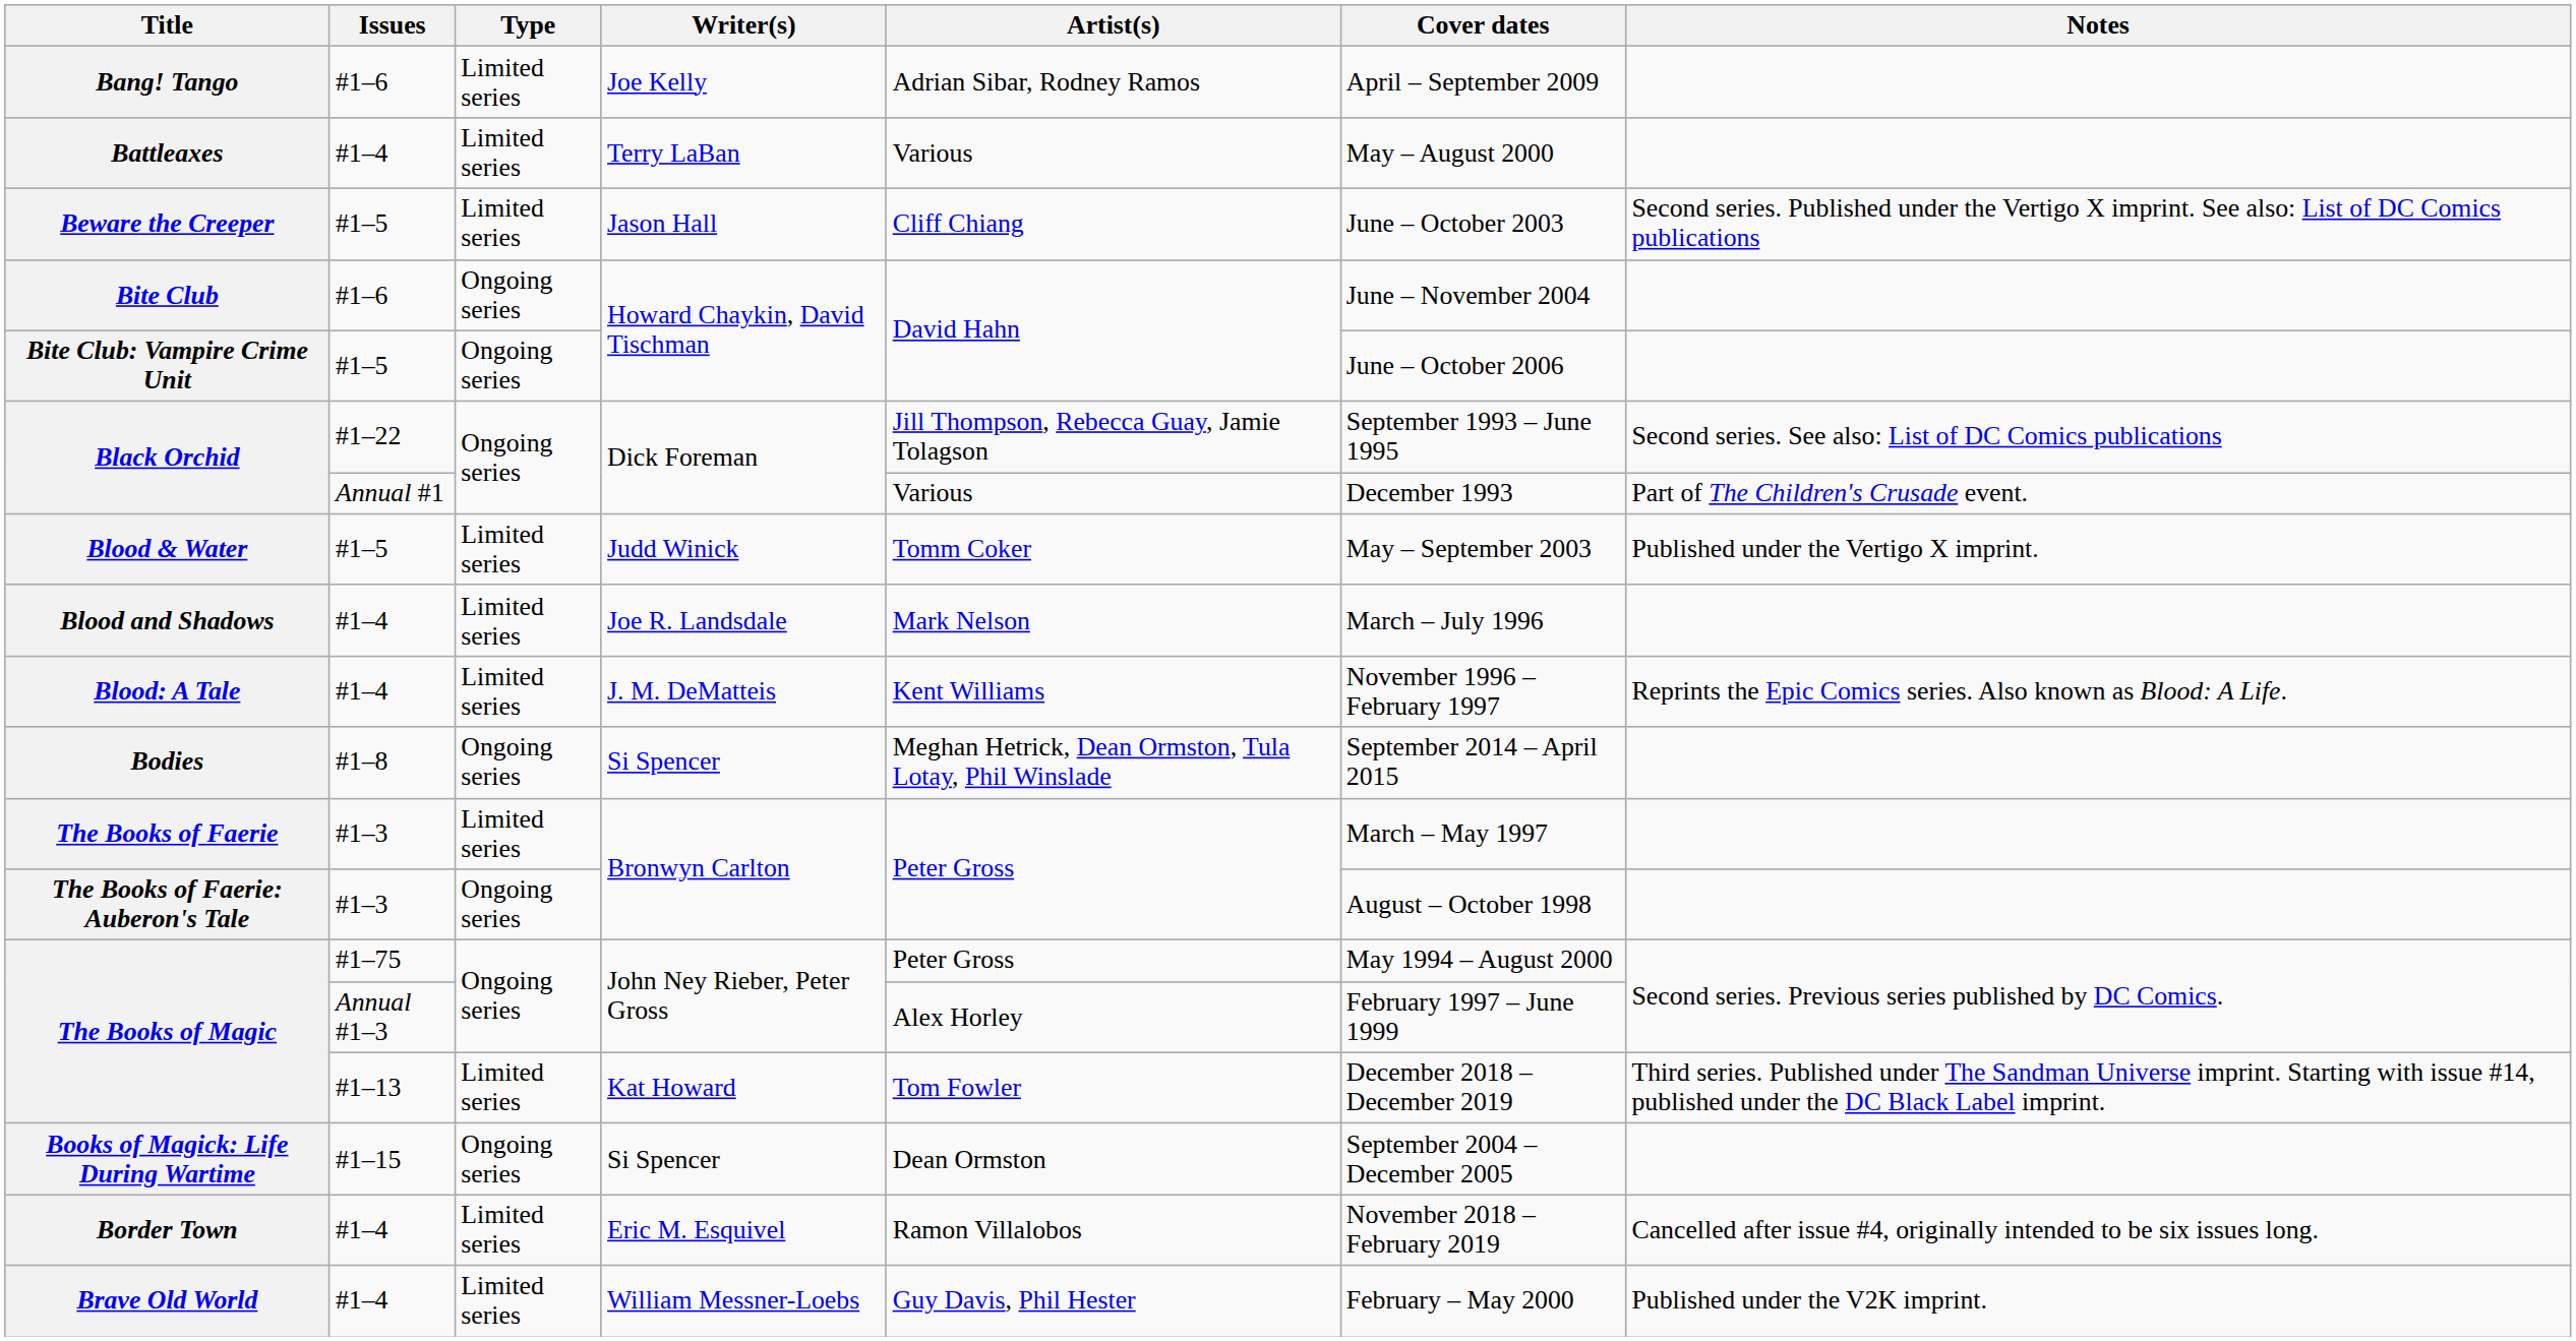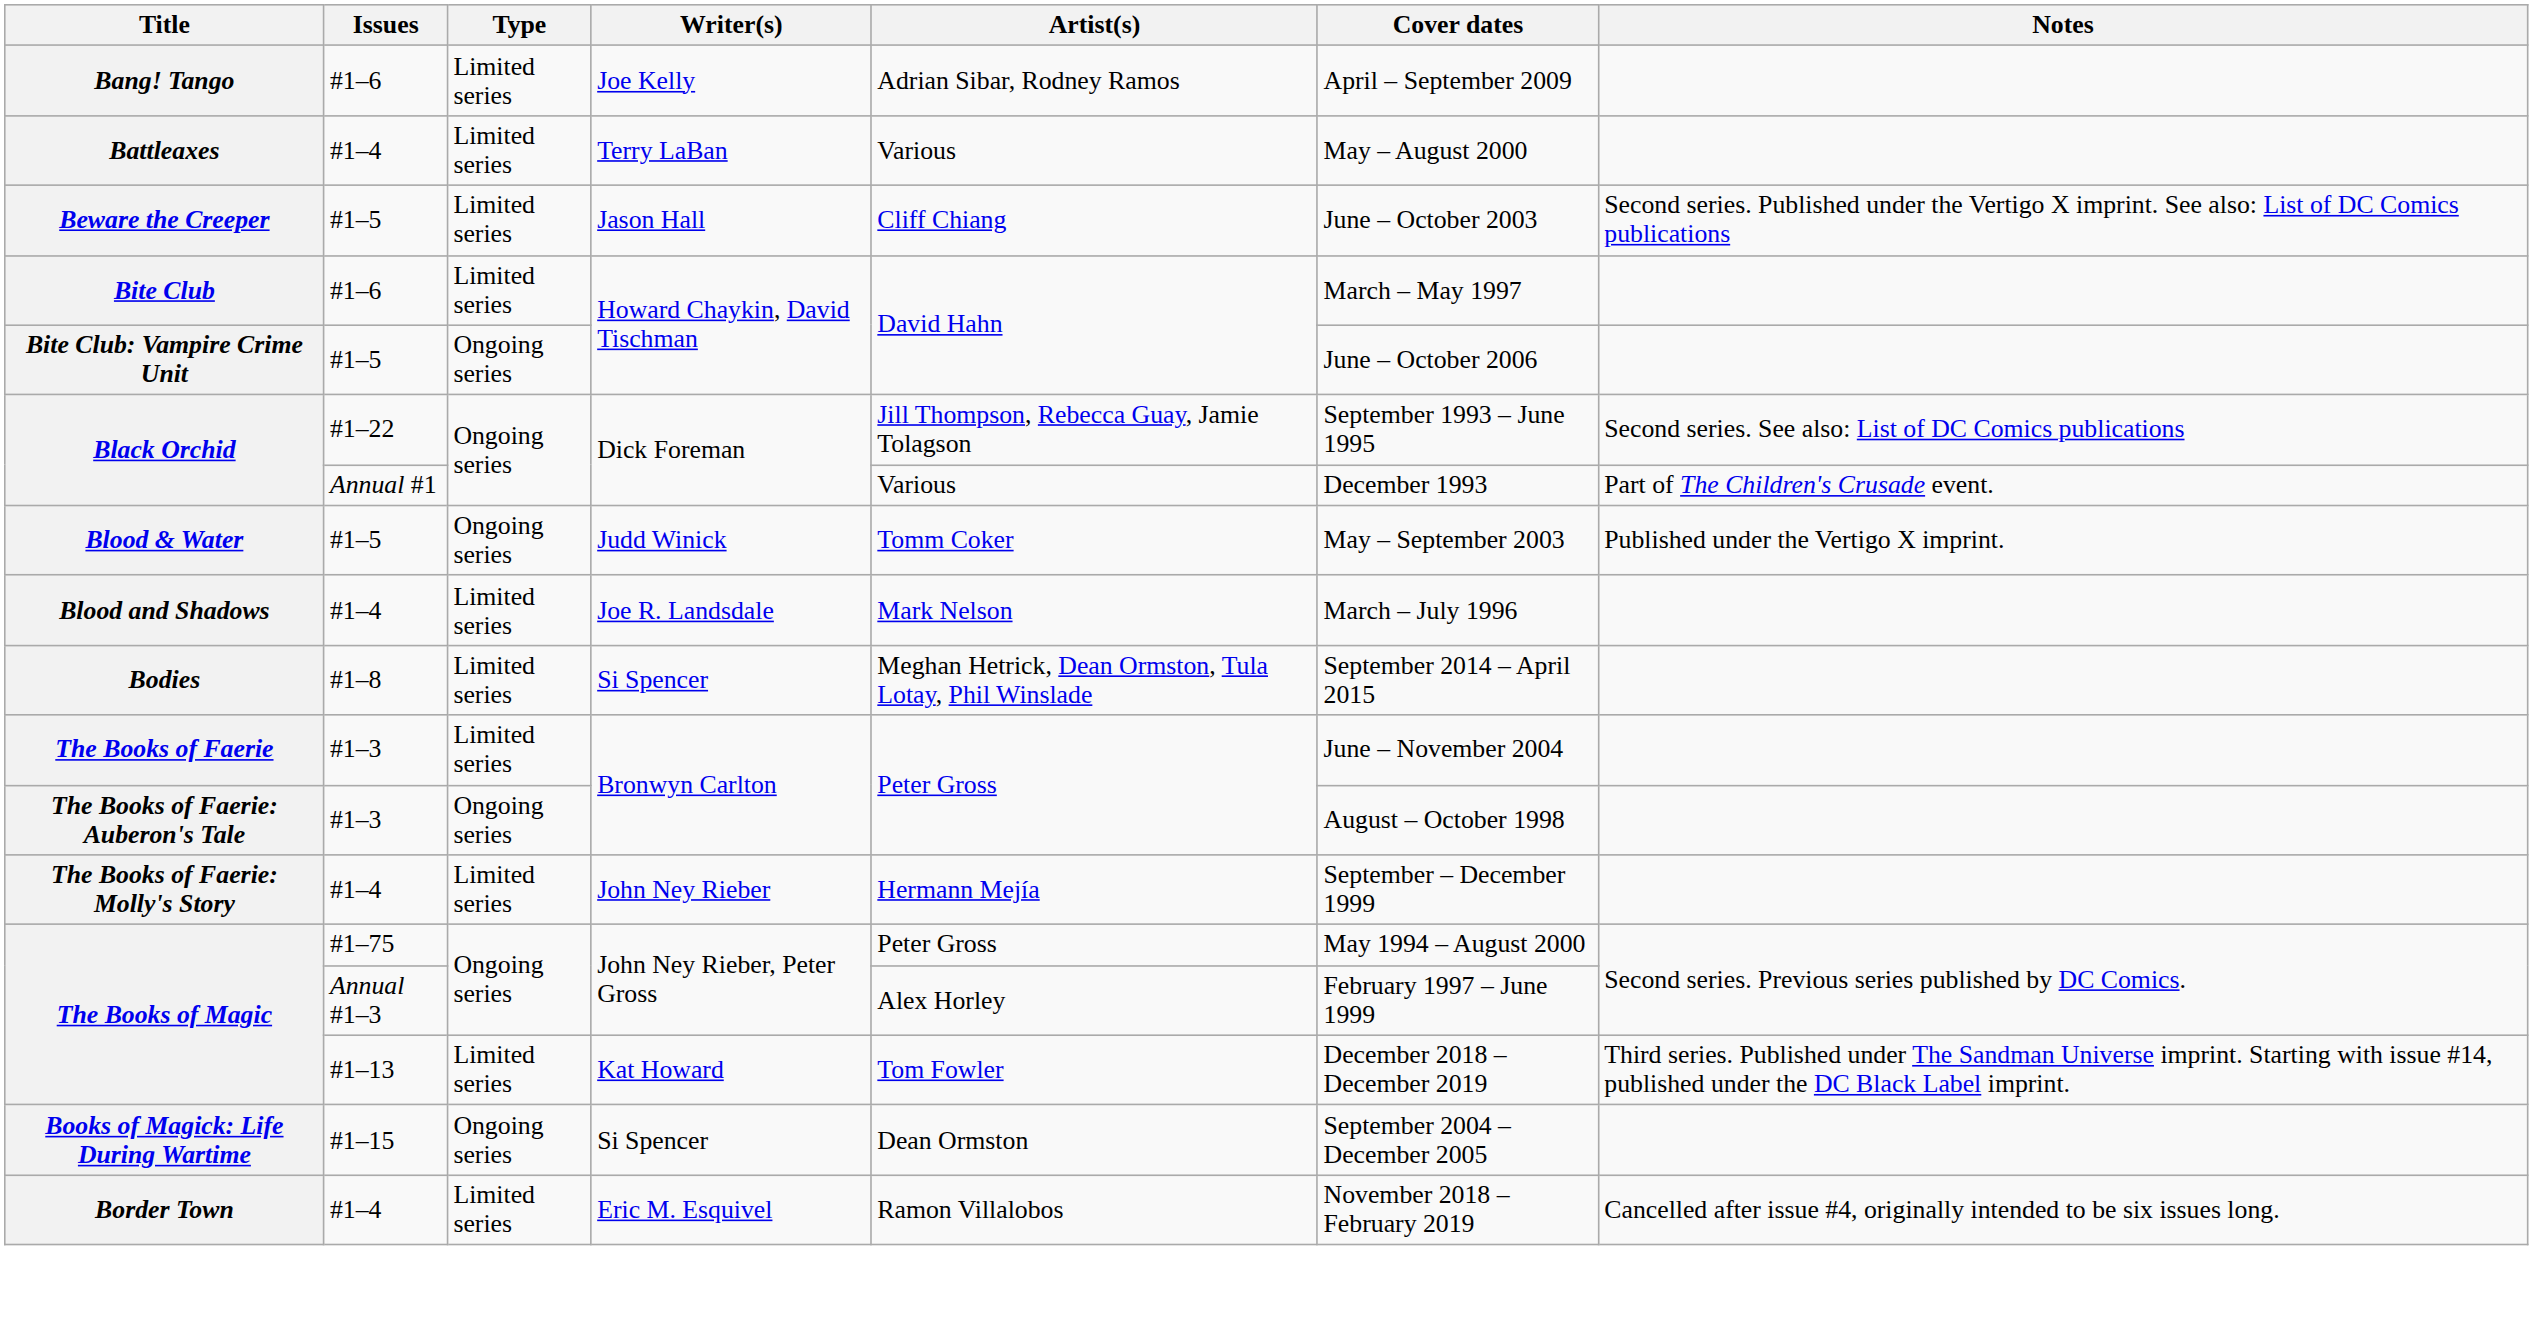 <table class="wikitable">
 <tr>
 <th>Title</th>
 <th>Issues</th>
 <th>Type</th>
 <th>Writer(s)</th>
 <th>Artist(s)</th>
 <th>Cover dates</th>
 <th>Notes</th>
 </tr>
 <tr>
 <th><em>Bang! Tango</em></th>
 <td>#1–6</td>
 <td>Limited series</td>
 <td><a href='#'>Joe Kelly</a></td>
 <td>Adrian Sibar, Rodney Ramos</td>
 <td>April – September 2009</td>
 <td></td>
 </tr>
 <tr>
 <th><em>Battleaxes</em></th>
 <td>#1–4</td>
 <td>Limited series</td>
 <td><a href='#'>Terry LaBan</a></td>
 <td>Various</td>
 <td>May – August 2000</td>
 <td></td>
 </tr>
 <tr>
 <th><em><a href='#'>Beware the Creeper</a></em></th>
 <td>#1–5</td>
 <td>Limited series</td>
 <td><a href='#'>Jason Hall</a></td>
 <td><a href='#'>Cliff Chiang</a></td>
 <td>June – October 2003</td>
 <td>Second series. Published under the Vertigo X imprint. See also: <a href='#'>List of DC Comics publications</a></td>
 </tr>
 <tr>
 <th><em><a href='#'>Bite Club</a></em></th>
 <td>#1–6</td>
-<td>Ongoing series</td>
+<td>Limited series</td>
 <td rowspan="2"><a href='#'>Howard Chaykin</a>, <a href='#'>David Tischman</a></td>
 <td rowspan="2"><a href='#'>David Hahn</a></td>
-<td>June – November 2004</td>
+<td>March – May 1997</td>
 <td></td>
 </tr>
 <tr>
 <th><em>Bite Club: Vampire Crime Unit</em></th>
 <td>#1–5</td>
 <td>Ongoing series</td>
 <td>June – October 2006</td>
 <td></td>
 </tr>
 <tr>
 <th rowspan="2"><em><a href='#'>Black Orchid</a></em></th>
 <td>#1–22</td>
 <td rowspan="2">Ongoing series</td>
 <td rowspan="2">Dick Foreman</td>
 <td><a href='#'>Jill Thompson</a>, <a href='#'>Rebecca Guay</a>, Jamie Tolagson</td>
 <td>September 1993 – June 1995</td>
 <td>Second series. See also: <a href='#'>List of DC Comics publications</a></td>
 </tr>
 <tr>
 <td><em>Annual</em> #1</td>
 <td>Various</td>
 <td>December 1993</td>
 <td>Part of <em><a href='#'>The Children's Crusade</a></em> event.</td>
 </tr>
 <tr>
 <th><em><a href='#'>Blood & Water</a></em></th>
 <td>#1–5</td>
-<td>Limited series</td>
+<td>Ongoing series</td>
 <td><a href='#'>Judd Winick</a></td>
 <td><a href='#'>Tomm Coker</a></td>
 <td>May – September 2003</td>
 <td>Published under the Vertigo X imprint.</td>
 </tr>
 <tr>
 <th><em>Blood and Shadows</em></th>
 <td>#1–4</td>
 <td>Limited series</td>
 <td><a href='#'>Joe R. Landsdale</a></td>
 <td><a href='#'>Mark Nelson</a></td>
 <td>March – July 1996</td>
 <td></td>
 </tr>
 <tr>
-<th><em><a href='#'>Blood: A Tale</a></em></th>
-<td>#1–4</td>
-<td>Limited series</td>
-<td><a href='#'>J. M. DeMatteis</a></td>
-<td><a href='#'>Kent Williams</a></td>
-<td>November 1996 – February 1997</td>
-<td>Reprints the <a href='#'>Epic Comics</a> series. Also known as <em>Blood: A Life</em>.</td>
-</tr>
-<tr>
 <th><em>Bodies</em></th>
 <td>#1–8</td>
-<td>Ongoing series</td>
+<td>Limited series</td>
 <td><a href='#'>Si Spencer</a></td>
 <td>Meghan Hetrick, <a href='#'>Dean Ormston</a>, <a href='#'>Tula Lotay</a>, <a href='#'>Phil Winslade</a></td>
 <td>September 2014 – April 2015</td>
 <td></td>
 </tr>
 <tr>
 <th><em><a href='#'>The Books of Faerie</a></em></th>
 <td>#1–3</td>
 <td>Limited series</td>
 <td rowspan="2"><a href='#'>Bronwyn Carlton</a></td>
 <td rowspan="2"><a href='#'>Peter Gross</a></td>
-<td>March – May 1997</td>
+<td>June – November 2004</td>
 <td></td>
 </tr>
 <tr>
 <th><em>The Books of Faerie: Auberon's Tale</em></th>
 <td>#1–3</td>
 <td>Ongoing series</td>
 <td>August – October 1998</td>
+<td></td>
+</tr>
+<tr>
+<th><em>The Books of Faerie: Molly's Story</em></th>
+<td>#1–4</td>
+<td>Limited series</td>
+<td><a href='#'>John Ney Rieber</a></td>
+<td><a href='#'>Hermann Mejía</a></td>
+<td>September – December 1999</td>
 <td></td>
 </tr>
 <tr>
 <th rowspan="3"><em><a href='#'>The Books of Magic</a></em></th>
 <td>#1–75</td>
 <td rowspan="2">Ongoing series</td>
 <td rowspan="2">John Ney Rieber, Peter Gross</td>
 <td>Peter Gross</td>
 <td>May 1994 – August 2000</td>
 <td rowspan="2">Second series. Previous series published by <a href='#'>DC Comics</a>.</td>
 </tr>
 <tr>
 <td><em>Annual</em> #1–3</td>
 <td>Alex Horley</td>
 <td>February 1997 – June 1999</td>
 </tr>
 <tr>
 <td>#1–13</td>
 <td>Limited series</td>
 <td><a href='#'>Kat Howard</a></td>
 <td><a href='#'>Tom Fowler</a></td>
 <td>December 2018 – December 2019</td>
 <td>Third series. Published under <a href='#'>The Sandman Universe</a> imprint. Starting with issue #14, published under the <a href='#'>DC Black Label</a> imprint.</td>
 </tr>
 <tr>
 <th><em><a href='#'>Books of Magick: Life During Wartime</a></em></th>
 <td>#1–15</td>
 <td>Ongoing series</td>
 <td>Si Spencer</td>
 <td>Dean Ormston</td>
 <td>September 2004 – December 2005</td>
 <td></td>
 </tr>
 <tr>
 <th><em>Border Town</em></th>
 <td>#1–4</td>
 <td>Limited series</td>
 <td><a href='#'>Eric M. Esquivel</a></td>
 <td>Ramon Villalobos</td>
 <td>November 2018 – February 2019</td>
 <td>Cancelled after issue #4, originally intended to be six issues long.</td>
 </tr>
-<tr>
-<th><em><a href='#'>Brave Old World</a></em></th>
-<td>#1–4</td>
-<td>Limited series</td>
-<td><a href='#'>William Messner-Loebs</a></td>
-<td><a href='#'>Guy Davis</a>, <a href='#'>Phil Hester</a></td>
-<td>February – May 2000</td>
-<td>Published under the V2K imprint.</td>
-</tr>
 </table>
